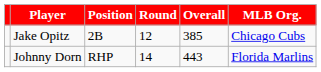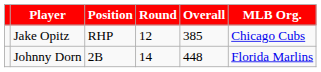 <table class="wikitable">
 <tr align="center"  style="background:red;color:white;">
 <td></td>
 <td><strong>Player</strong></td>
 <td><strong>Position</strong></td>
 <td><strong>Round</strong></td>
 <td><strong>Overall</strong></td>
 <td><strong>MLB Org.</strong></td>
 </tr>
 <tr>
 <td></td>
 <td>Jake Opitz</td>
-<td>2B</td>
+<td>RHP</td>
 <td>12</td>
 <td>385</td>
 <td><a href='#'>Chicago Cubs</a></td>
 </tr>
 <tr>
 <td></td>
 <td>Johnny Dorn</td>
-<td>RHP</td>
+<td>2B</td>
 <td>14</td>
-<td>443</td>
+<td>448</td>
 <td><a href='#'>Florida Marlins</a></td>
 </tr>
 </table>
